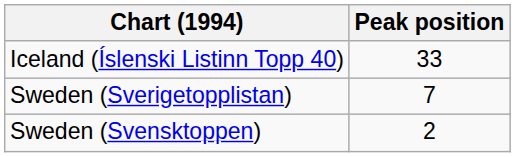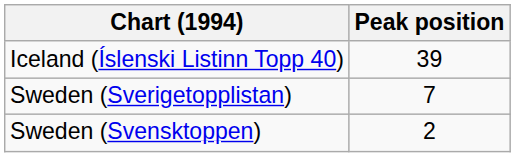 <table class="wikitable">
 <tr>
 <th>Chart (1994)</th>
 <th>Peak position</th>
 </tr>
 <tr>
 <td>Iceland (<a href='#'>Íslenski Listinn Topp 40</a>)</td>
-<td align="center">33</td>
+<td align="center">39</td>
 </tr>
 <tr>
 <td>Sweden (<a href='#'>Sverigetopplistan</a>)</td>
 <td align="center">7</td>
 </tr>
 <tr>
 <td>Sweden (<a href='#'>Svensktoppen</a>)</td>
 <td align="center">2</td>
 </tr>
 </table>
